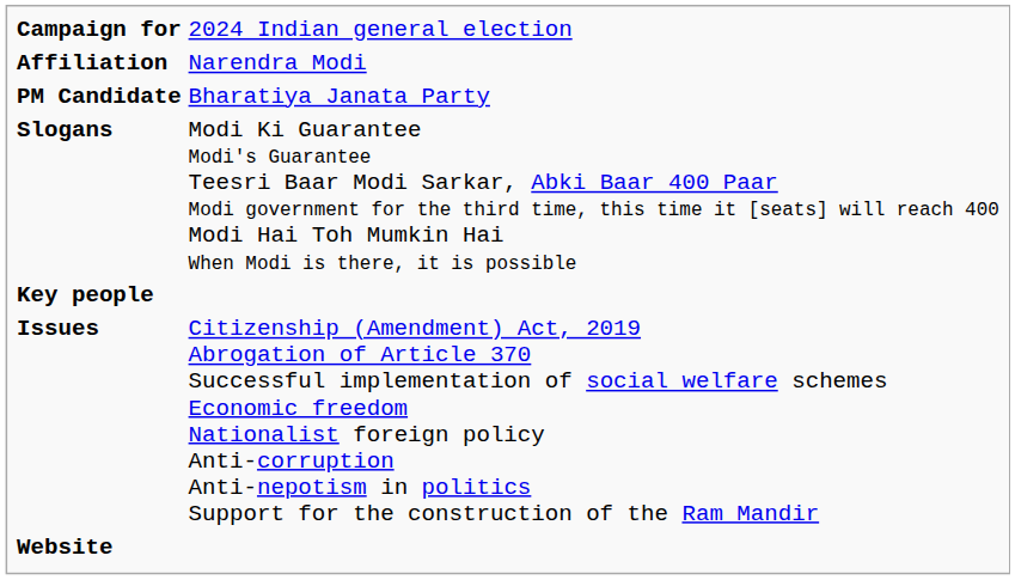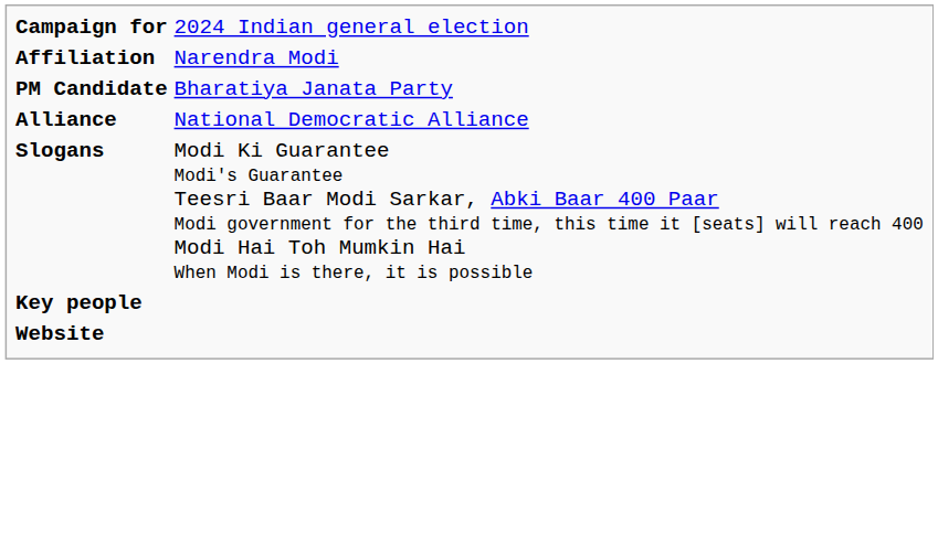 <table class="infobox vcard" style="text-align:left;">
 <tr>
 <th>Campaign for</th>
 <td><a href='#'>2024 Indian general election</a></td>
 </tr>
 <tr>
 <th>Affiliation</th>
 <td><a href='#'>Narendra Modi</a><br></td>
 </tr>
 <tr>
 <th>PM Candidate</th>
 <td><a href='#'>Bharatiya Janata Party</a></td>
 </tr>
 <tr>
+<th>Alliance</th>
+<td><a href='#'>National Democratic Alliance</a></td>
+</tr>
+<tr>
 <th>Slogans</th>
 <td>Modi Ki Guarantee<br><small>Modi's Guarantee</small><br>Teesri Baar Modi Sarkar, <a href='#'>Abki Baar 400 Paar</a><br><small>Modi government for the third time, this time it [seats] will reach 400</small><br>Modi Hai Toh Mumkin Hai<br><small>When Modi is there, it is possible</small></td>
 </tr>
 <tr>
 <th>Key people</th>
 <td></td>
 </tr>
 <tr>
-<th>Issues</th>
-<td><a href='#'>Citizenship (Amendment) Act, 2019</a><br><a href='#'>Abrogation of Article 370</a><br>Successful implementation of <a href='#'>social welfare</a> schemes<br><a href='#'>Economic freedom</a><br><a href='#'>Nationalist</a> foreign policy <br> Anti-<a href='#'>corruption</a> <br>Anti-<a href='#'>nepotism</a> in <a href='#'>politics</a> <br> Support for the construction of the <a href='#'>Ram Mandir</a></td>
-</tr>
-<tr>
 <th>Website</th>
 <td></td>
 </tr>
 <tr>
 </tr>
 </table>
